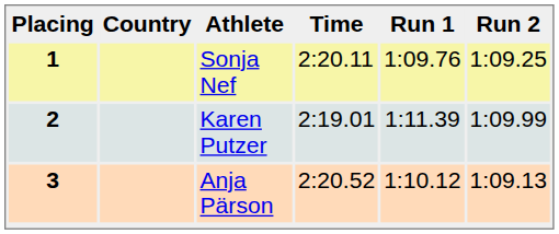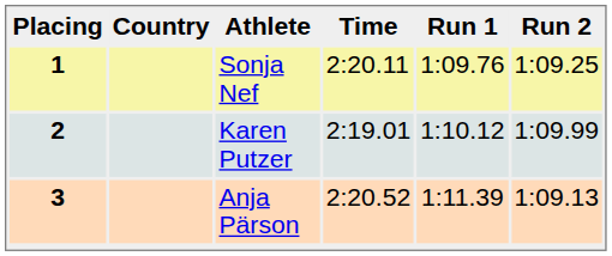 <table style="border-style:solid;border-width:1px;border-color:#808080;background-color:#EFEFEF" cellspacing="2" cellpadding="2" width="380px">
 <tr bgcolor="#EFEFEF">
 <th>Placing</th>
 <th>Country</th>
 <th>Athlete</th>
 <th>Time</th>
 <th>Run 1</th>
 <th>Run 2</th>
 </tr>
 <tr align="center" valign="top" bgcolor="#F7F6A8">
 <th>1</th>
 <td></td>
 <td align="left"><a href='#'>Sonja Nef</a></td>
 <td align="left">2:20.11</td>
 <td>1:09.76</td>
 <td>1:09.25</td>
 </tr>
 <tr align="center" valign="top" bgcolor="#DCE5E5">
 <th>2</th>
 <td></td>
 <td align="left"><a href='#'>Karen Putzer</a></td>
 <td align="left">2:19.01</td>
-<td>1:11.39</td>
+<td>1:10.12</td>
 <td>1:09.99</td>
 </tr>
 <tr align="center" valign="top" bgcolor="#FFDAB9">
 <th>3</th>
 <td></td>
 <td align="left"><a href='#'>Anja Pärson</a></td>
 <td align="left">2:20.52</td>
-<td>1:10.12</td>
+<td>1:11.39</td>
 <td>1:09.13</td>
 </tr>
 <tr align="center" valign="top" bgcolor="#FFFFFF">
 </tr>
 </table>
